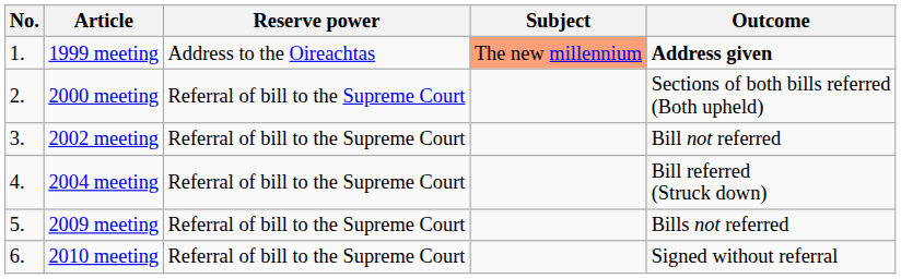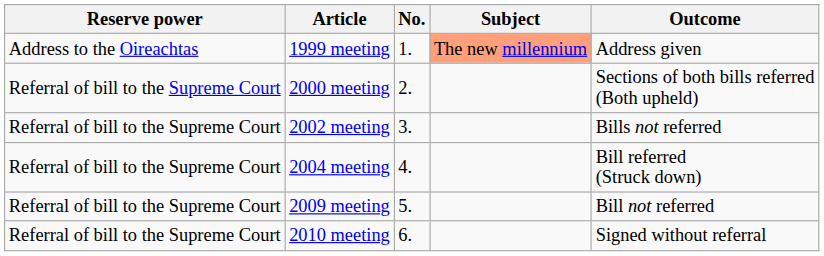 <table class="wikitable">
 <tr>
+<th>Reserve power</th>
+<th>Article</th>
 <th>No.</th>
-<th>Article</th>
-<th>Reserve power</th>
 <th>Subject</th>
 <th>Outcome</th>
 </tr>
 <tr>
+<td>Address to the <a href='#'>Oireachtas</a></td>
+<td><a href='#'>1999 meeting</a></td>
 <td>1.</td>
-<td><a href='#'>1999 meeting</a></td>
-<td>Address to the <a href='#'>Oireachtas</a></td>
 <td style="background: lightsalmon;">The new <a href='#'>millennium</a></td>
-<td><strong>Address given</strong></td>
+<td>Address given</td>
 </tr>
 <tr>
+<td>Referral of bill to the <a href='#'>Supreme Court</a></td>
+<td><a href='#'>2000 meeting</a></td>
 <td>2.</td>
-<td><a href='#'>2000 meeting</a></td>
-<td>Referral of bill to the <a href='#'>Supreme Court</a></td>
 <td><br></td>
 <td>Sections of both bills referred<br>(Both upheld)</td>
 </tr>
 <tr>
+<td>Referral of bill to the Supreme Court</td>
+<td><a href='#'>2002 meeting</a></td>
 <td>3.</td>
-<td><a href='#'>2002 meeting</a></td>
-<td>Referral of bill to the Supreme Court</td>
 <td></td>
-<td>Bill <em>not</em> referred</td>
+<td>Bills <em>not</em> referred</td>
 </tr>
 <tr>
+<td>Referral of bill to the Supreme Court</td>
+<td><a href='#'>2004 meeting</a></td>
 <td>4.</td>
-<td><a href='#'>2004 meeting</a></td>
-<td>Referral of bill to the Supreme Court</td>
 <td></td>
 <td>Bill referred<br>(Struck down)</td>
 </tr>
 <tr>
+<td>Referral of bill to the Supreme Court</td>
+<td><a href='#'>2009 meeting</a></td>
 <td>5.</td>
-<td><a href='#'>2009 meeting</a></td>
-<td>Referral of bill to the Supreme Court</td>
 <td><br></td>
-<td>Bills <em>not</em> referred</td>
+<td>Bill <em>not</em> referred</td>
 </tr>
 <tr>
+<td>Referral of bill to the Supreme Court</td>
+<td><a href='#'>2010 meeting</a></td>
 <td>6.</td>
-<td><a href='#'>2010 meeting</a></td>
-<td>Referral of bill to the Supreme Court</td>
 <td></td>
 <td>Signed without referral</td>
 </tr>
 </table>
